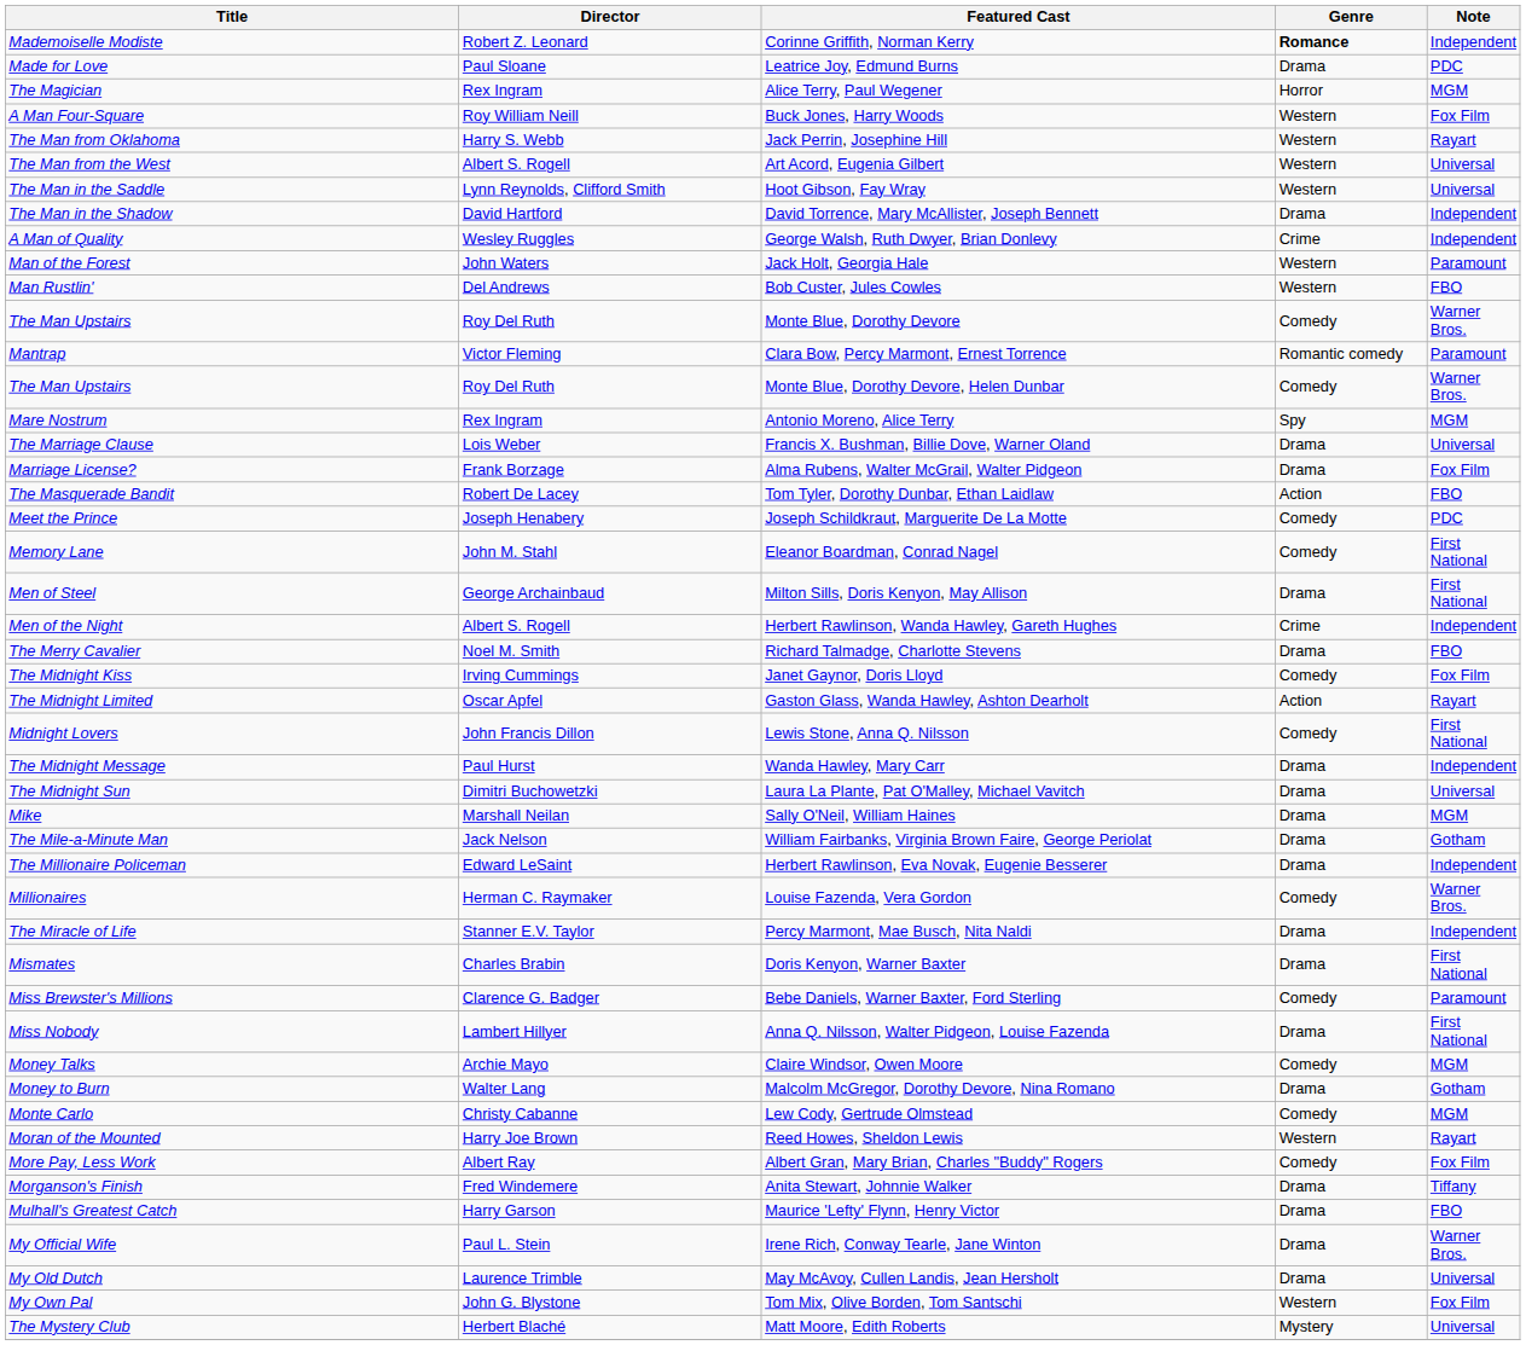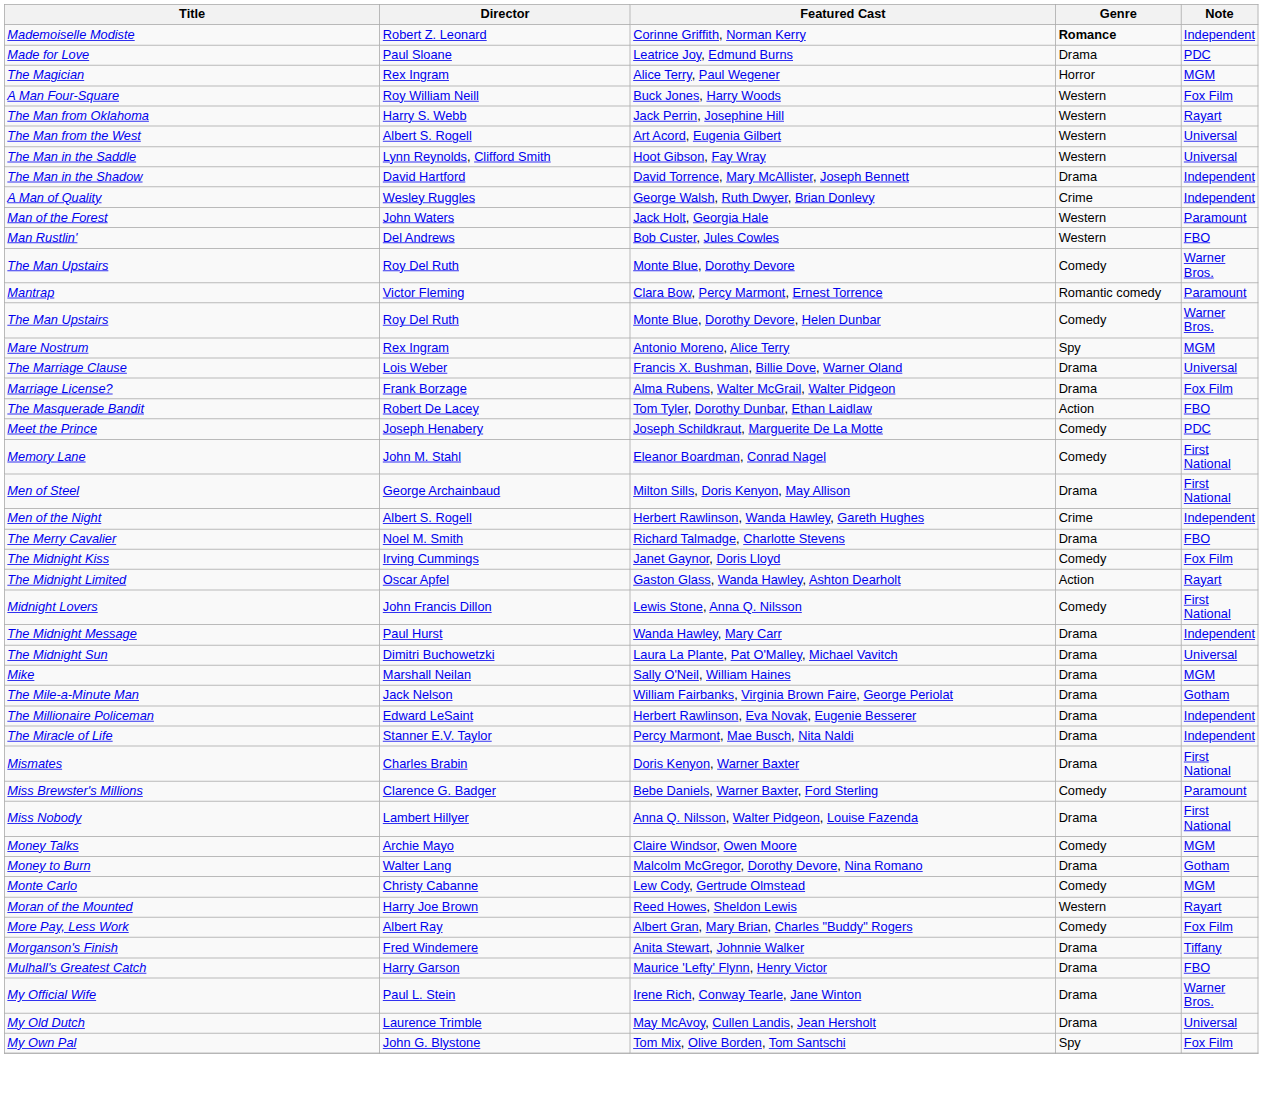 <table class="wikitable">
 <tr>
 <th style="width:30%;">Title</th>
 <th style="width:20%;">Director</th>
 <th style="width:34%;">Featured Cast</th>
 <th style="width:10%;">Genre</th>
 <th style="width:10%;">Note</th>
 </tr>
 <tr>
 <td><em><a href='#'>Mademoiselle Modiste</a></em></td>
 <td><a href='#'>Robert Z. Leonard</a></td>
 <td><a href='#'>Corinne Griffith</a>, <a href='#'>Norman Kerry</a></td>
 <td><strong>Romance</strong></td>
 <td><a href='#'>Independent</a></td>
 </tr>
 <tr>
 <td><em><a href='#'>Made for Love</a></em></td>
 <td><a href='#'>Paul Sloane</a></td>
 <td><a href='#'>Leatrice Joy</a>, <a href='#'>Edmund Burns</a></td>
 <td>Drama</td>
 <td><a href='#'>PDC</a></td>
 </tr>
 <tr>
 <td><em><a href='#'>The Magician</a></em></td>
 <td><a href='#'>Rex Ingram</a></td>
 <td><a href='#'>Alice Terry</a>, <a href='#'>Paul Wegener</a></td>
 <td>Horror</td>
 <td><a href='#'>MGM</a></td>
 </tr>
 <tr>
 <td><em><a href='#'>A Man Four-Square</a></em></td>
 <td><a href='#'>Roy William Neill</a></td>
 <td><a href='#'>Buck Jones</a>, <a href='#'>Harry Woods</a></td>
 <td>Western</td>
 <td><a href='#'>Fox Film</a></td>
 </tr>
 <tr>
 <td><em><a href='#'>The Man from Oklahoma</a></em></td>
 <td><a href='#'>Harry S. Webb</a></td>
 <td><a href='#'>Jack Perrin</a>, <a href='#'>Josephine Hill</a></td>
 <td>Western</td>
 <td><a href='#'>Rayart</a></td>
 </tr>
 <tr>
 <td><em><a href='#'>The Man from the West</a></em></td>
 <td><a href='#'>Albert S. Rogell</a></td>
 <td><a href='#'>Art Acord</a>, <a href='#'>Eugenia Gilbert</a></td>
 <td>Western</td>
 <td><a href='#'>Universal</a></td>
 </tr>
 <tr>
 <td><em><a href='#'>The Man in the Saddle</a></em></td>
 <td><a href='#'>Lynn Reynolds</a>, <a href='#'>Clifford Smith</a></td>
 <td><a href='#'>Hoot Gibson</a>, <a href='#'>Fay Wray</a></td>
 <td>Western</td>
 <td><a href='#'>Universal</a></td>
 </tr>
 <tr>
 <td><em><a href='#'>The Man in the Shadow</a></em></td>
 <td><a href='#'>David Hartford</a></td>
 <td><a href='#'>David Torrence</a>, <a href='#'>Mary McAllister</a>, <a href='#'>Joseph Bennett</a></td>
 <td>Drama</td>
 <td><a href='#'>Independent</a></td>
 </tr>
 <tr>
 <td><em><a href='#'>A Man of Quality</a></em></td>
 <td><a href='#'>Wesley Ruggles</a></td>
 <td><a href='#'>George Walsh</a>, <a href='#'>Ruth Dwyer</a>, <a href='#'>Brian Donlevy</a></td>
 <td>Crime</td>
 <td><a href='#'>Independent</a></td>
 </tr>
 <tr>
 <td><em><a href='#'>Man of the Forest</a></em></td>
 <td><a href='#'>John Waters</a></td>
 <td><a href='#'>Jack Holt</a>, <a href='#'>Georgia Hale</a></td>
 <td>Western</td>
 <td><a href='#'>Paramount</a></td>
 </tr>
 <tr>
 <td><em><a href='#'>Man Rustlin'</a></em></td>
 <td><a href='#'>Del Andrews</a></td>
 <td><a href='#'>Bob Custer</a>, <a href='#'>Jules Cowles</a></td>
 <td>Western</td>
 <td><a href='#'>FBO</a></td>
 </tr>
 <tr>
 <td><em><a href='#'>The Man Upstairs</a></em></td>
 <td><a href='#'>Roy Del Ruth</a></td>
 <td><a href='#'>Monte Blue</a>, <a href='#'>Dorothy Devore</a></td>
 <td>Comedy</td>
 <td><a href='#'>Warner Bros.</a></td>
 </tr>
 <tr>
 <td><em><a href='#'>Mantrap</a></em></td>
 <td><a href='#'>Victor Fleming</a></td>
 <td><a href='#'>Clara Bow</a>, <a href='#'>Percy Marmont</a>, <a href='#'>Ernest Torrence</a></td>
 <td>Romantic comedy</td>
 <td><a href='#'>Paramount</a></td>
 </tr>
 <tr>
 <td><em><a href='#'>The Man Upstairs</a></em></td>
 <td><a href='#'>Roy Del Ruth</a></td>
 <td><a href='#'>Monte Blue</a>, <a href='#'>Dorothy Devore</a>, <a href='#'>Helen Dunbar</a></td>
 <td>Comedy</td>
 <td><a href='#'>Warner Bros.</a></td>
 </tr>
 <tr>
 <td><em><a href='#'>Mare Nostrum</a></em></td>
 <td><a href='#'>Rex Ingram</a></td>
 <td><a href='#'>Antonio Moreno</a>, <a href='#'>Alice Terry</a></td>
 <td>Spy</td>
 <td><a href='#'>MGM</a></td>
 </tr>
 <tr>
 <td><em><a href='#'>The Marriage Clause</a></em></td>
 <td><a href='#'>Lois Weber</a></td>
 <td><a href='#'>Francis X. Bushman</a>, <a href='#'>Billie Dove</a>, <a href='#'>Warner Oland</a></td>
 <td>Drama</td>
 <td><a href='#'>Universal</a></td>
 </tr>
 <tr>
 <td><em><a href='#'>Marriage License?</a></em></td>
 <td><a href='#'>Frank Borzage</a></td>
 <td><a href='#'>Alma Rubens</a>, <a href='#'>Walter McGrail</a>, <a href='#'>Walter Pidgeon</a></td>
 <td>Drama</td>
 <td><a href='#'>Fox Film</a></td>
 </tr>
 <tr>
 <td><em><a href='#'>The Masquerade Bandit</a></em></td>
 <td><a href='#'>Robert De Lacey</a></td>
 <td><a href='#'>Tom Tyler</a>, <a href='#'>Dorothy Dunbar</a>, <a href='#'>Ethan Laidlaw</a></td>
 <td>Action</td>
 <td><a href='#'>FBO</a></td>
 </tr>
 <tr>
 <td><em><a href='#'>Meet the Prince</a></em></td>
 <td><a href='#'>Joseph Henabery</a></td>
 <td><a href='#'>Joseph Schildkraut</a>, <a href='#'>Marguerite De La Motte</a></td>
 <td>Comedy</td>
 <td><a href='#'>PDC</a></td>
 </tr>
 <tr>
 <td><em><a href='#'>Memory Lane</a></em></td>
 <td><a href='#'>John M. Stahl</a></td>
 <td><a href='#'>Eleanor Boardman</a>, <a href='#'>Conrad Nagel</a></td>
 <td>Comedy</td>
 <td><a href='#'>First National</a></td>
 </tr>
 <tr>
 <td><em><a href='#'>Men of Steel</a></em></td>
 <td><a href='#'>George Archainbaud</a></td>
 <td><a href='#'>Milton Sills</a>, <a href='#'>Doris Kenyon</a>, <a href='#'>May Allison</a></td>
 <td>Drama</td>
 <td><a href='#'>First National</a></td>
 </tr>
 <tr>
 <td><em><a href='#'>Men of the Night</a></em></td>
 <td><a href='#'>Albert S. Rogell</a></td>
 <td><a href='#'>Herbert Rawlinson</a>, <a href='#'>Wanda Hawley</a>, <a href='#'>Gareth Hughes</a></td>
 <td>Crime</td>
 <td><a href='#'>Independent</a></td>
 </tr>
 <tr>
 <td><em><a href='#'>The Merry Cavalier</a></em></td>
 <td><a href='#'>Noel M. Smith</a></td>
 <td><a href='#'>Richard Talmadge</a>, <a href='#'>Charlotte Stevens</a></td>
 <td>Drama</td>
 <td><a href='#'>FBO</a></td>
 </tr>
 <tr>
 <td><em><a href='#'>The Midnight Kiss</a></em></td>
 <td><a href='#'>Irving Cummings</a></td>
 <td><a href='#'>Janet Gaynor</a>, <a href='#'>Doris Lloyd</a></td>
 <td>Comedy</td>
 <td><a href='#'>Fox Film</a></td>
 </tr>
 <tr>
 <td><em><a href='#'>The Midnight Limited</a></em></td>
 <td><a href='#'>Oscar Apfel</a></td>
 <td><a href='#'>Gaston Glass</a>, <a href='#'>Wanda Hawley</a>, <a href='#'>Ashton Dearholt</a></td>
 <td>Action</td>
 <td><a href='#'>Rayart</a></td>
 </tr>
 <tr>
 <td><em><a href='#'>Midnight Lovers</a></em></td>
 <td><a href='#'>John Francis Dillon</a></td>
 <td><a href='#'>Lewis Stone</a>, <a href='#'>Anna Q. Nilsson</a></td>
 <td>Comedy</td>
 <td><a href='#'>First National</a></td>
 </tr>
 <tr>
 <td><em><a href='#'>The Midnight Message</a></em></td>
 <td><a href='#'>Paul Hurst</a></td>
 <td><a href='#'>Wanda Hawley</a>, <a href='#'>Mary Carr</a></td>
 <td>Drama</td>
 <td><a href='#'>Independent</a></td>
 </tr>
 <tr>
 <td><em><a href='#'>The Midnight Sun</a></em></td>
 <td><a href='#'>Dimitri Buchowetzki</a></td>
 <td><a href='#'>Laura La Plante</a>, <a href='#'>Pat O'Malley</a>, <a href='#'>Michael Vavitch</a></td>
 <td>Drama</td>
 <td><a href='#'>Universal</a></td>
 </tr>
 <tr>
 <td><em><a href='#'>Mike</a></em></td>
 <td><a href='#'>Marshall Neilan</a></td>
 <td><a href='#'>Sally O'Neil</a>, <a href='#'>William Haines</a></td>
 <td>Drama</td>
 <td><a href='#'>MGM</a></td>
 </tr>
 <tr>
 <td><em><a href='#'>The Mile-a-Minute Man</a></em></td>
 <td><a href='#'>Jack Nelson</a></td>
 <td><a href='#'>William Fairbanks</a>, <a href='#'>Virginia Brown Faire</a>, <a href='#'>George Periolat</a></td>
 <td>Drama</td>
 <td><a href='#'>Gotham</a></td>
 </tr>
 <tr>
 <td><em><a href='#'>The Millionaire Policeman</a></em></td>
 <td><a href='#'>Edward LeSaint</a></td>
 <td><a href='#'>Herbert Rawlinson</a>, <a href='#'>Eva Novak</a>, <a href='#'>Eugenie Besserer</a></td>
 <td>Drama</td>
 <td><a href='#'>Independent</a></td>
 </tr>
 <tr>
-<td><em><a href='#'>Millionaires</a></em></td>
-<td><a href='#'>Herman C. Raymaker</a></td>
-<td><a href='#'>Louise Fazenda</a>, <a href='#'>Vera Gordon</a></td>
-<td>Comedy</td>
-<td><a href='#'>Warner Bros.</a></td>
-</tr>
-<tr>
 <td><em><a href='#'>The Miracle of Life</a></em></td>
 <td><a href='#'>Stanner E.V. Taylor</a></td>
 <td><a href='#'>Percy Marmont</a>, <a href='#'>Mae Busch</a>, <a href='#'>Nita Naldi</a></td>
 <td>Drama</td>
 <td><a href='#'>Independent</a></td>
 </tr>
 <tr>
 <td><em><a href='#'>Mismates</a></em></td>
 <td><a href='#'>Charles Brabin</a></td>
 <td><a href='#'>Doris Kenyon</a>, <a href='#'>Warner Baxter</a></td>
 <td>Drama</td>
 <td><a href='#'>First National</a></td>
 </tr>
 <tr>
 <td><em><a href='#'>Miss Brewster's Millions</a></em></td>
 <td><a href='#'>Clarence G. Badger</a></td>
 <td><a href='#'>Bebe Daniels</a>, <a href='#'>Warner Baxter</a>, <a href='#'>Ford Sterling</a></td>
 <td>Comedy</td>
 <td><a href='#'>Paramount</a></td>
 </tr>
 <tr>
 <td><em><a href='#'>Miss Nobody</a></em></td>
 <td><a href='#'>Lambert Hillyer</a></td>
 <td><a href='#'>Anna Q. Nilsson</a>, <a href='#'>Walter Pidgeon</a>, <a href='#'>Louise Fazenda</a></td>
 <td>Drama</td>
 <td><a href='#'>First National</a></td>
 </tr>
 <tr>
 <td><em><a href='#'>Money Talks</a></em></td>
 <td><a href='#'>Archie Mayo</a></td>
 <td><a href='#'>Claire Windsor</a>, <a href='#'>Owen Moore</a></td>
 <td>Comedy</td>
 <td><a href='#'>MGM</a></td>
 </tr>
 <tr>
 <td><em><a href='#'>Money to Burn</a></em></td>
 <td><a href='#'>Walter Lang</a></td>
 <td><a href='#'>Malcolm McGregor</a>, <a href='#'>Dorothy Devore</a>, <a href='#'>Nina Romano</a></td>
 <td>Drama</td>
 <td><a href='#'>Gotham</a></td>
 </tr>
 <tr>
 <td><em><a href='#'>Monte Carlo</a></em></td>
 <td><a href='#'>Christy Cabanne</a></td>
 <td><a href='#'>Lew Cody</a>, <a href='#'>Gertrude Olmstead</a></td>
 <td>Comedy</td>
 <td><a href='#'>MGM</a></td>
 </tr>
 <tr>
 <td><em><a href='#'>Moran of the Mounted</a></em></td>
 <td><a href='#'>Harry Joe Brown</a></td>
 <td><a href='#'>Reed Howes</a>, <a href='#'>Sheldon Lewis</a></td>
 <td>Western</td>
 <td><a href='#'>Rayart</a></td>
 </tr>
 <tr>
 <td><em><a href='#'>More Pay, Less Work</a></em></td>
 <td><a href='#'>Albert Ray</a></td>
 <td><a href='#'>Albert Gran</a>, <a href='#'>Mary Brian</a>, <a href='#'>Charles "Buddy" Rogers</a></td>
 <td>Comedy</td>
 <td><a href='#'>Fox Film</a></td>
 </tr>
 <tr>
 <td><em><a href='#'>Morganson's Finish</a></em></td>
 <td><a href='#'>Fred Windemere</a></td>
 <td><a href='#'>Anita Stewart</a>, <a href='#'>Johnnie Walker</a></td>
 <td>Drama</td>
 <td><a href='#'>Tiffany</a></td>
 </tr>
 <tr>
 <td><em><a href='#'>Mulhall's Greatest Catch</a></em></td>
 <td><a href='#'>Harry Garson</a></td>
 <td><a href='#'>Maurice 'Lefty' Flynn</a>, <a href='#'>Henry Victor</a></td>
 <td>Drama</td>
 <td><a href='#'>FBO</a></td>
 </tr>
 <tr>
 <td><em><a href='#'>My Official Wife</a></em></td>
 <td><a href='#'>Paul L. Stein</a></td>
 <td><a href='#'>Irene Rich</a>, <a href='#'>Conway Tearle</a>, <a href='#'>Jane Winton</a></td>
 <td>Drama</td>
 <td><a href='#'>Warner Bros.</a></td>
 </tr>
 <tr>
 <td><em><a href='#'>My Old Dutch</a></em></td>
 <td><a href='#'>Laurence Trimble</a></td>
 <td><a href='#'>May McAvoy</a>, <a href='#'>Cullen Landis</a>, <a href='#'>Jean Hersholt</a></td>
 <td>Drama</td>
 <td><a href='#'>Universal</a></td>
 </tr>
 <tr>
 <td><em><a href='#'>My Own Pal</a></em></td>
 <td><a href='#'>John G. Blystone</a></td>
 <td><a href='#'>Tom Mix</a>, <a href='#'>Olive Borden</a>, <a href='#'>Tom Santschi</a></td>
-<td>Western</td>
+<td>Spy</td>
 <td><a href='#'>Fox Film</a></td>
-</tr>
-<tr>
-<td><em><a href='#'>The Mystery Club</a></em></td>
-<td><a href='#'>Herbert Blaché</a></td>
-<td><a href='#'>Matt Moore</a>, <a href='#'>Edith Roberts</a></td>
-<td>Mystery</td>
-<td><a href='#'>Universal</a></td>
 </tr>
 <tr>
 </tr>
 </table>
